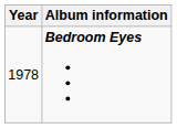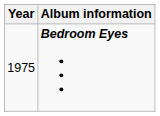 <table class="wikitable">
 <tr>
 <th>Year</th>
 <th>Album information</th>
 </tr>
 <tr>
-<td>1978</td>
+<td>1975</td>
 <td><strong><em>Bedroom Eyes</em></strong><br><ul><li></li><li></li><li></li></ul></td>
 </tr>
 </table>
